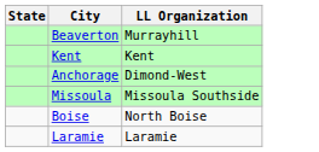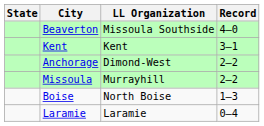 <table class="wikitable">
 <tr>
 <th>State</th>
 <th>City</th>
 <th>LL Organization</th>
+<th>Record</th>
 </tr>
 <tr style="background:#bfb;">
 <td><strong></strong></td>
 <td><a href='#'>Beaverton</a></td>
-<td>Murrayhill</td>
+<td>Missoula Southside</td>
+<td>4–0</td>
 </tr>
 <tr style="background:#bfb;">
 <td><strong></strong></td>
 <td><a href='#'>Kent</a></td>
 <td>Kent</td>
+<td>3–1</td>
 </tr>
 <tr style="background:#bfb;">
 <td><strong></strong></td>
 <td><a href='#'>Anchorage</a></td>
 <td>Dimond-West</td>
+<td>2–2</td>
 </tr>
 <tr style="background:#bfb;">
 <td><strong></strong></td>
 <td><a href='#'>Missoula</a></td>
-<td>Missoula Southside</td>
+<td>Murrayhill</td>
+<td>2–2</td>
 </tr>
 <tr>
 <td><strong></strong></td>
 <td><a href='#'>Boise</a></td>
 <td>North Boise</td>
+<td>1–3</td>
 </tr>
 <tr>
 <td><strong></strong></td>
 <td><a href='#'>Laramie</a></td>
 <td>Laramie</td>
+<td>0–4</td>
 </tr>
 </table>
